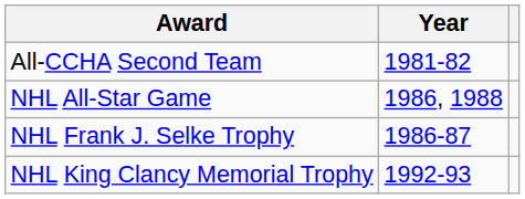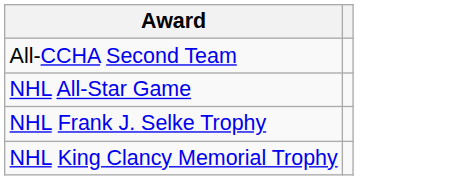 <table class="wikitable">
 <tr>
 <th>Award</th>
-<th>Year</th>
 <th></th>
 </tr>
 <tr>
 <td>All-<a href='#'>CCHA</a> <a href='#'>Second Team</a></td>
-<td><a href='#'>1981-82</a></td>
 <td></td>
 </tr>
 <tr>
 <td><a href='#'>NHL</a> <a href='#'>All-Star Game</a></td>
-<td><a href='#'>1986</a>, <a href='#'>1988</a></td>
 <td></td>
 </tr>
 <tr>
 <td><a href='#'>NHL</a> <a href='#'>Frank J. Selke Trophy</a></td>
-<td><a href='#'>1986-87</a></td>
 <td></td>
 </tr>
 <tr>
 <td><a href='#'>NHL</a> <a href='#'>King Clancy Memorial Trophy</a></td>
-<td><a href='#'>1992-93</a></td>
 <td></td>
 </tr>
 </table>
